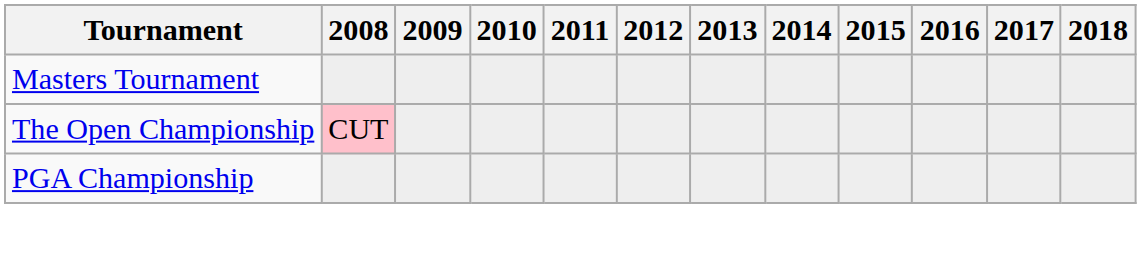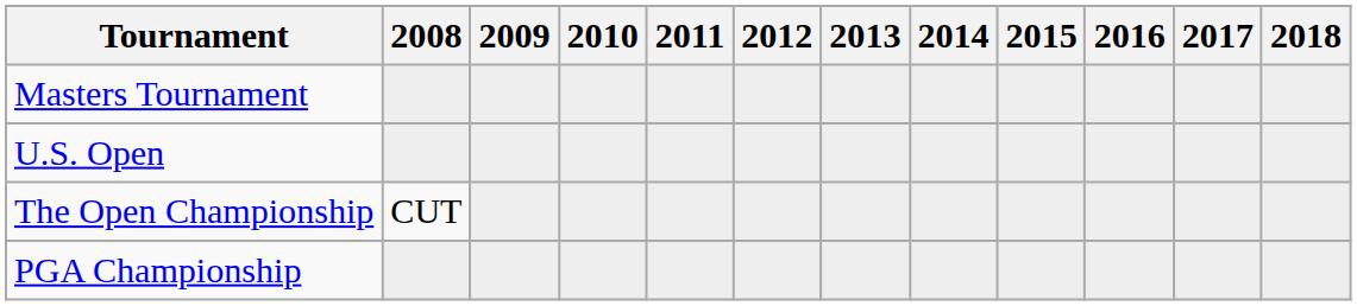 <table class="wikitable" style="font-size:95%;text-align:center;">
 <tr>
 <th>Tournament</th>
 <th>2008</th>
 <th>2009</th>
 <th>2010</th>
 <th>2011</th>
 <th>2012</th>
 <th>2013</th>
 <th>2014</th>
 <th>2015</th>
 <th>2016</th>
 <th>2017</th>
 <th>2018</th>
 </tr>
 <tr>
 <td align=left><a href='#'>Masters Tournament</a></td>
 <td style="background:#eeeeee;"></td>
 <td style="background:#eeeeee;"></td>
 <td style="background:#eeeeee;"></td>
 <td style="background:#eeeeee;"></td>
 <td style="background:#eeeeee;"></td>
 <td style="background:#eeeeee;"></td>
 <td style="background:#eeeeee;"></td>
 <td style="background:#eeeeee;"></td>
 <td style="background:#eeeeee;"></td>
 <td style="background:#eeeeee;"></td>
 <td style="background:#eeeeee;"></td>
 </tr>
 <tr>
+<td align=left><a href='#'>U.S. Open</a></td>
+<td style="background:#eeeeee;"></td>
+<td style="background:#eeeeee;"></td>
+<td style="background:#eeeeee;"></td>
+<td style="background:#eeeeee;"></td>
+<td style="background:#eeeeee;"></td>
+<td style="background:#eeeeee;"></td>
+<td style="background:#eeeeee;"></td>
+<td style="background:#eeeeee;"></td>
+<td style="background:#eeeeee;"></td>
+<td style="background:#eeeeee;"></td>
+<td style="background:#eeeeee;"></td>
+</tr>
+<tr>
 <td align=left><a href='#'>The Open Championship</a></td>
-<td style="background: pink;">CUT</td>
+<td>CUT</td>
 <td style="background:#eeeeee;"></td>
 <td style="background:#eeeeee;"></td>
 <td style="background:#eeeeee;"></td>
 <td style="background:#eeeeee;"></td>
 <td style="background:#eeeeee;"></td>
 <td style="background:#eeeeee;"></td>
 <td style="background:#eeeeee;"></td>
 <td style="background:#eeeeee;"></td>
 <td style="background:#eeeeee;"></td>
 <td style="background:#eeeeee;"></td>
 </tr>
 <tr>
 <td align=left><a href='#'>PGA Championship</a></td>
 <td style="background:#eeeeee;"></td>
 <td style="background:#eeeeee;"></td>
 <td style="background:#eeeeee;"></td>
 <td style="background:#eeeeee;"></td>
 <td style="background:#eeeeee;"></td>
 <td style="background:#eeeeee;"></td>
 <td style="background:#eeeeee;"></td>
 <td style="background:#eeeeee;"></td>
 <td style="background:#eeeeee;"></td>
 <td style="background:#eeeeee;"></td>
 <td style="background:#eeeeee;"></td>
 </tr>
 </table>
